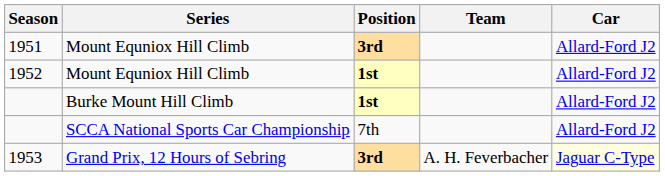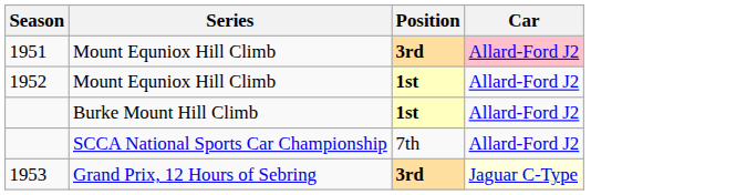 <table class="wikitable" style="font-size: 95%;">
 <tr>
 <th>Season</th>
 <th>Series</th>
 <th>Position</th>
-<th>Team</th>
 <th>Car</th>
 </tr>
 <tr>
 <td>1951</td>
 <td>Mount Equniox Hill Climb</td>
 <td style="background:#ffdf9f;"><strong>3rd</strong></td>
-<td></td>
-<td><a href='#'>Allard-Ford J2</a></td>
+<td style="background: pink;"><a href='#'>Allard-Ford J2</a></td>
 </tr>
 <tr>
 <td>1952</td>
 <td>Mount Equniox Hill Climb</td>
 <td style="background:#ffffbf;"><strong>1st</strong></td>
-<td></td>
 <td><a href='#'>Allard-Ford J2</a></td>
 </tr>
 <tr>
 <td></td>
 <td>Burke Mount Hill Climb</td>
 <td style="background:#ffffbf;"><strong>1st</strong></td>
-<td></td>
 <td><a href='#'>Allard-Ford J2</a></td>
 </tr>
 <tr>
 <td></td>
 <td><a href='#'>SCCA National Sports Car Championship</a></td>
 <td>7th</td>
-<td></td>
 <td><a href='#'>Allard-Ford J2</a></td>
 </tr>
 <tr>
 <td>1953</td>
 <td><a href='#'>Grand Prix, 12 Hours of Sebring</a></td>
 <td style="background:#ffdf9f;"><strong>3rd</strong></td>
-<td>A. H. Feverbacher</td>
 <td style="background: lightyellow;"><a href='#'>Jaguar C-Type</a></td>
 </tr>
 </table>
